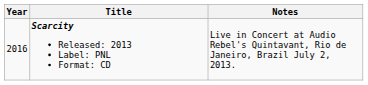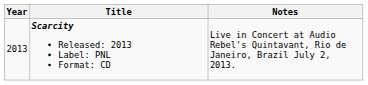 <table class="wikitable">
 <tr>
 <th>Year</th>
 <th style="width:225px;">Title</th>
 <th style="width:225px;">Notes</th>
 </tr>
 <tr>
-<td>2016</td>
+<td>2013</td>
 <td style="width:20em"><strong><em>Scarcity</em></strong><br><ul><li>Released: 2013</li><li>Label: PNL </li><li>Format: CD</li></ul></td>
 <td>Live in Concert at Audio Rebel's Quintavant, Rio de Janeiro, Brazil July 2, 2013.</td>
 </tr>
 </table>
